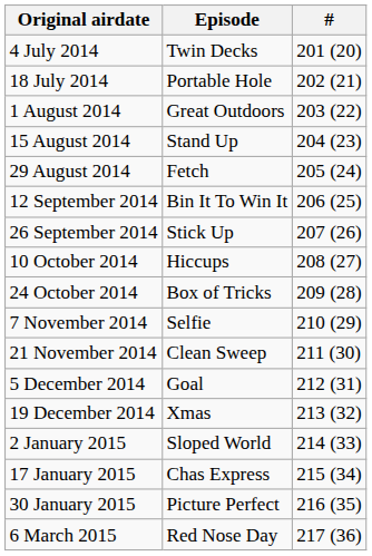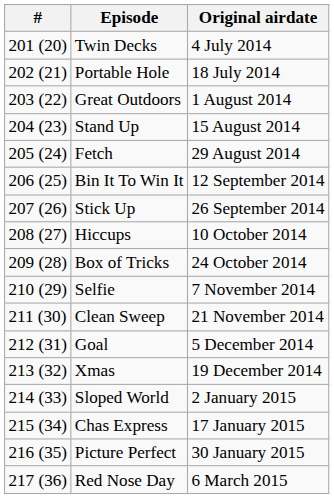 <table class="wikitable">
 <tr>
+<th>#</th>
+<th>Episode</th>
 <th>Original airdate</th>
-<th>Episode</th>
-<th>#</th>
 </tr>
 <tr>
+<td>201 (20)</td>
+<td>Twin Decks</td>
 <td>4 July 2014</td>
-<td>Twin Decks</td>
-<td>201 (20)</td>
 </tr>
 <tr>
+<td>202 (21)</td>
+<td>Portable Hole</td>
 <td>18 July 2014</td>
-<td>Portable Hole</td>
-<td>202 (21)</td>
 </tr>
 <tr>
+<td>203 (22)</td>
+<td>Great Outdoors</td>
 <td>1 August 2014</td>
-<td>Great Outdoors</td>
-<td>203 (22)</td>
 </tr>
 <tr>
+<td>204 (23)</td>
+<td>Stand Up</td>
 <td>15 August 2014</td>
-<td>Stand Up</td>
-<td>204 (23)</td>
 </tr>
 <tr>
+<td>205 (24)</td>
+<td>Fetch</td>
 <td>29 August 2014</td>
-<td>Fetch</td>
-<td>205 (24)</td>
 </tr>
 <tr>
+<td>206 (25)</td>
+<td>Bin It To Win It</td>
 <td>12 September 2014</td>
-<td>Bin It To Win It</td>
-<td>206 (25)</td>
 </tr>
 <tr>
+<td>207 (26)</td>
+<td>Stick Up</td>
 <td>26 September 2014</td>
-<td>Stick Up</td>
-<td>207 (26)</td>
 </tr>
 <tr>
+<td>208 (27)</td>
+<td>Hiccups</td>
 <td>10 October 2014</td>
-<td>Hiccups</td>
-<td>208 (27)</td>
 </tr>
 <tr>
+<td>209 (28)</td>
+<td>Box of Tricks</td>
 <td>24 October 2014</td>
-<td>Box of Tricks</td>
-<td>209 (28)</td>
 </tr>
 <tr>
+<td>210 (29)</td>
+<td>Selfie</td>
 <td>7 November 2014</td>
-<td>Selfie</td>
-<td>210 (29)</td>
 </tr>
 <tr>
+<td>211 (30)</td>
+<td>Clean Sweep</td>
 <td>21 November 2014</td>
-<td>Clean Sweep</td>
-<td>211 (30)</td>
 </tr>
 <tr>
+<td>212 (31)</td>
+<td>Goal</td>
 <td>5 December 2014</td>
-<td>Goal</td>
-<td>212 (31)</td>
 </tr>
 <tr>
+<td>213 (32)</td>
+<td>Xmas</td>
 <td>19 December 2014</td>
-<td>Xmas</td>
-<td>213 (32)</td>
 </tr>
 <tr>
+<td>214 (33)</td>
+<td>Sloped World</td>
 <td>2 January 2015</td>
-<td>Sloped World</td>
-<td>214 (33)</td>
 </tr>
 <tr>
+<td>215 (34)</td>
+<td>Chas Express</td>
 <td>17 January 2015</td>
-<td>Chas Express</td>
-<td>215 (34)</td>
 </tr>
 <tr>
+<td>216 (35)</td>
+<td>Picture Perfect</td>
 <td>30 January 2015</td>
-<td>Picture Perfect</td>
-<td>216 (35)</td>
 </tr>
 <tr>
+<td>217 (36)</td>
+<td>Red Nose Day</td>
 <td>6 March 2015</td>
-<td>Red Nose Day</td>
-<td>217 (36)</td>
 </tr>
 </table>
